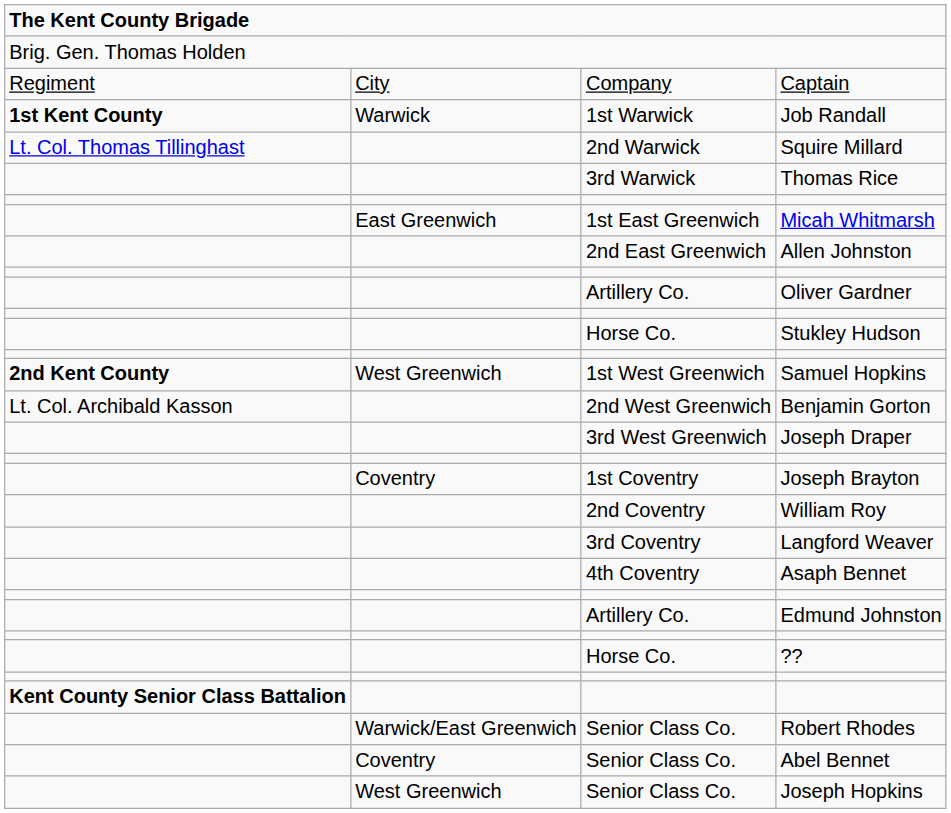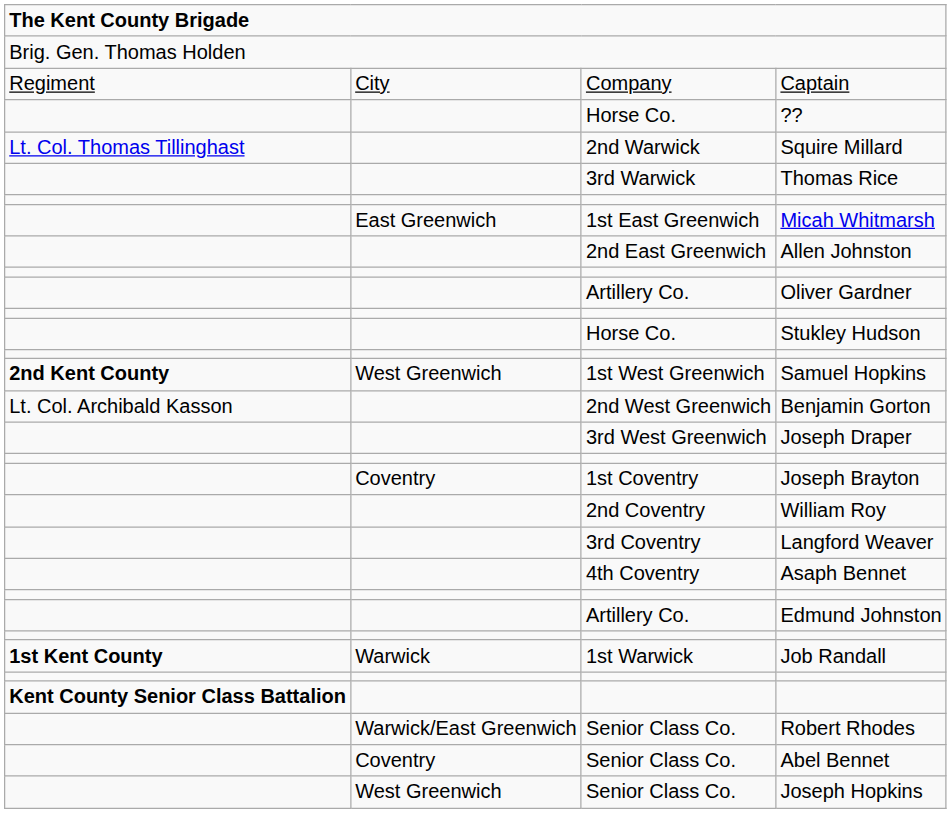 <table class="wikitable">
 <tr>
 <td colspan="4"><strong>The Kent County Brigade</strong></td>
 </tr>
 <tr>
 <td colspan="4">Brig. Gen. Thomas Holden</td>
 </tr>
 <tr>
 <td><u>Regiment</u></td>
 <td><u>City</u></td>
 <td><u>Company</u></td>
 <td><u>Captain</u></td>
 </tr>
 <tr>
-<td><strong>1st Kent County</strong></td>
-<td>Warwick</td>
-<td>1st Warwick</td>
-<td>Job Randall</td>
+<td></td>
+<td></td>
+<td>Horse Co.</td>
+<td>??</td>
 </tr>
 <tr>
 <td><a href='#'>Lt. Col. Thomas Tillinghast</a></td>
 <td></td>
 <td>2nd Warwick</td>
 <td>Squire Millard</td>
 </tr>
 <tr>
 <td></td>
 <td></td>
 <td>3rd Warwick</td>
 <td>Thomas Rice</td>
 </tr>
 <tr>
 <td></td>
 <td></td>
 <td></td>
 <td></td>
 </tr>
 <tr>
 <td></td>
 <td>East Greenwich</td>
 <td>1st East Greenwich</td>
 <td><a href='#'>Micah Whitmarsh</a></td>
 </tr>
 <tr>
 <td></td>
 <td></td>
 <td>2nd East Greenwich</td>
 <td>Allen Johnston</td>
 </tr>
 <tr>
 <td></td>
 <td></td>
 <td></td>
 <td></td>
 </tr>
 <tr>
 <td></td>
 <td></td>
 <td>Artillery Co.</td>
 <td>Oliver Gardner</td>
 </tr>
 <tr>
 <td></td>
 <td></td>
 <td></td>
 <td></td>
 </tr>
 <tr>
 <td></td>
 <td></td>
 <td>Horse Co.</td>
 <td>Stukley Hudson</td>
 </tr>
 <tr>
 <td></td>
 <td></td>
 <td></td>
 <td></td>
 </tr>
 <tr>
 <td><strong>2nd Kent County</strong></td>
 <td>West Greenwich</td>
 <td>1st West Greenwich</td>
 <td>Samuel Hopkins</td>
 </tr>
 <tr>
 <td>Lt. Col. Archibald Kasson</td>
 <td></td>
 <td>2nd West Greenwich</td>
 <td>Benjamin Gorton</td>
 </tr>
 <tr>
 <td></td>
 <td></td>
 <td>3rd West Greenwich</td>
 <td>Joseph Draper</td>
 </tr>
 <tr>
 <td></td>
 <td></td>
 <td></td>
 <td></td>
 </tr>
 <tr>
 <td></td>
 <td>Coventry</td>
 <td>1st Coventry</td>
 <td>Joseph Brayton</td>
 </tr>
 <tr>
 <td></td>
 <td></td>
 <td>2nd Coventry</td>
 <td>William Roy</td>
 </tr>
 <tr>
 <td></td>
 <td></td>
 <td>3rd Coventry</td>
 <td>Langford Weaver</td>
 </tr>
 <tr>
 <td></td>
 <td></td>
 <td>4th Coventry</td>
 <td>Asaph Bennet</td>
 </tr>
 <tr>
 <td></td>
 <td></td>
 <td></td>
 <td></td>
 </tr>
 <tr>
 <td></td>
 <td></td>
 <td>Artillery Co.</td>
 <td>Edmund Johnston</td>
 </tr>
 <tr>
 <td></td>
 <td></td>
 <td></td>
 <td></td>
 </tr>
 <tr>
-<td></td>
-<td></td>
-<td>Horse Co.</td>
-<td>??</td>
+<td><strong>1st Kent County</strong></td>
+<td>Warwick</td>
+<td>1st Warwick</td>
+<td>Job Randall</td>
 </tr>
 <tr>
 <td></td>
 <td></td>
 <td></td>
 <td></td>
 </tr>
 <tr>
 <td><strong>Kent County Senior Class Battalion</strong></td>
 <td></td>
 <td></td>
 <td></td>
 </tr>
 <tr>
 <td></td>
 <td>Warwick/East Greenwich</td>
 <td>Senior Class Co.</td>
 <td>Robert Rhodes</td>
 </tr>
 <tr>
 <td></td>
 <td>Coventry</td>
 <td>Senior Class Co.</td>
 <td>Abel Bennet</td>
 </tr>
 <tr>
 <td></td>
 <td>West Greenwich</td>
 <td>Senior Class Co.</td>
 <td>Joseph Hopkins</td>
 </tr>
 </table>
